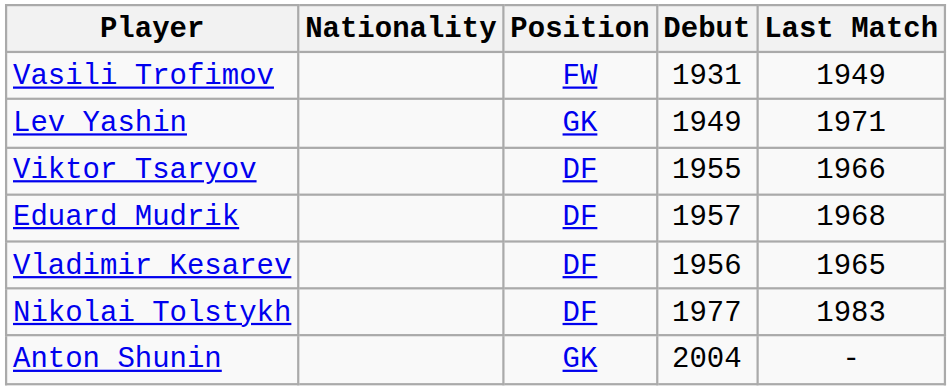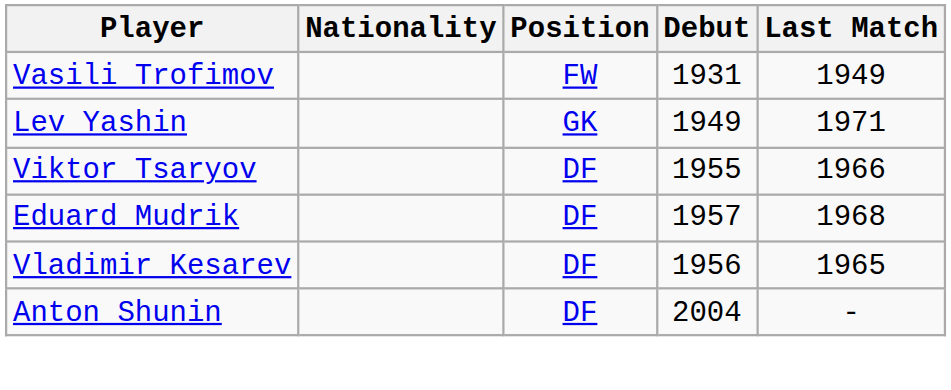 <table class="wikitable" style="text-align:center;margin-left:1em">
 <tr>
 <th scope="col">Player</th>
 <th scope="col">Nationality</th>
 <th scope="col">Position</th>
 <th scope="col">Debut</th>
 <th scope="col">Last Match</th>
 </tr>
 <tr>
 <td align="left"><a href='#'>Vasili Trofimov</a></td>
 <td></td>
 <td><a href='#'>FW</a></td>
 <td>1931</td>
 <td>1949</td>
 </tr>
 <tr>
 <td align="left"><a href='#'>Lev Yashin</a></td>
 <td></td>
 <td><a href='#'>GK</a></td>
 <td>1949</td>
 <td>1971</td>
 </tr>
 <tr>
 <td align="left"><a href='#'>Viktor Tsaryov</a></td>
 <td> </td>
 <td><a href='#'>DF</a></td>
 <td>1955</td>
 <td>1966</td>
 </tr>
 <tr>
 <td align="left"><a href='#'>Eduard Mudrik</a></td>
 <td> </td>
 <td><a href='#'>DF</a></td>
 <td>1957</td>
 <td>1968</td>
 </tr>
 <tr>
 <td align="left"><a href='#'>Vladimir Kesarev</a></td>
 <td> </td>
 <td><a href='#'>DF</a></td>
 <td>1956</td>
 <td>1965</td>
 </tr>
 <tr>
-<td align="left"><a href='#'>Nikolai Tolstykh</a></td>
-<td> </td>
-<td><a href='#'>DF</a></td>
-<td>1977</td>
-<td>1983</td>
-</tr>
-<tr>
 <td align="left"><a href='#'>Anton Shunin</a></td>
 <td></td>
-<td><a href='#'>GK</a></td>
+<td><a href='#'>DF</a></td>
 <td>2004</td>
 <td>-</td>
 </tr>
 </table>
